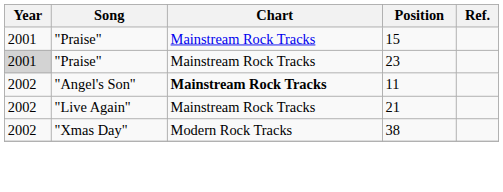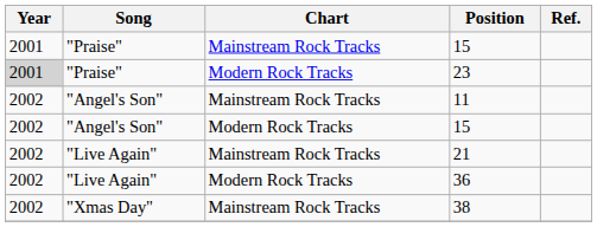 <table class="wikitable" width="550">
 <tr>
 <th align="left" valign="top">Year</th>
 <th align="left" valign="top">Song</th>
 <th align="left" valign="top">Chart</th>
 <th align="left" valign="top">Position</th>
 <th align="left" valign="top">Ref.</th>
 </tr>
 <tr>
 <td align="left" valign="top">2001</td>
 <td align="left" valign="top">"Praise"</td>
 <td align="left" valign="top"><a href='#'>Mainstream Rock Tracks</a></td>
 <td align="left" valign="top">15</td>
 <td align="left" valign="top"></td>
 </tr>
 <tr>
 <td align="left" valign="top" style="background: lightgrey;">2001</td>
 <td align="left" valign="top">"Praise"</td>
-<td align="left" valign="top">Mainstream Rock Tracks</td>
+<td align="left" valign="top"><a href='#'>Modern Rock Tracks</a></td>
 <td align="left" valign="top">23</td>
 <td align="left" valign="top"></td>
 </tr>
 <tr>
 <td align="left" valign="top">2002</td>
 <td align="left" valign="top">"Angel's Son"</td>
-<td align="left" valign="top"><strong>Mainstream Rock Tracks</strong></td>
+<td align="left" valign="top">Mainstream Rock Tracks</td>
 <td align="left" valign="top">11</td>
+<td align="left" valign="top"></td>
+</tr>
+<tr>
+<td align="left" valign="top">2002</td>
+<td align="left" valign="top">"Angel's Son"</td>
+<td align="left" valign="top">Modern Rock Tracks</td>
+<td align="left" valign="top">15</td>
 <td align="left" valign="top"></td>
 </tr>
 <tr>
 <td align="left" valign="top">2002</td>
 <td align="left" valign="top">"Live Again"</td>
 <td align="left" valign="top">Mainstream Rock Tracks</td>
 <td align="left" valign="top">21</td>
 <td align="left" valign="top"></td>
 </tr>
 <tr>
 <td align="left" valign="top">2002</td>
+<td align="left" valign="top">"Live Again"</td>
+<td align="left" valign="top">Modern Rock Tracks</td>
+<td align="left" valign="top">36</td>
+<td align="left" valign="top"></td>
+</tr>
+<tr>
+<td align="left" valign="top">2002</td>
 <td align="left" valign="top">"Xmas Day"</td>
-<td align="left" valign="top">Modern Rock Tracks</td>
+<td align="left" valign="top">Mainstream Rock Tracks</td>
 <td align="left" valign="top">38</td>
 <td align="left" valign="top"></td>
 </tr>
 <tr>
 </tr>
 </table>
